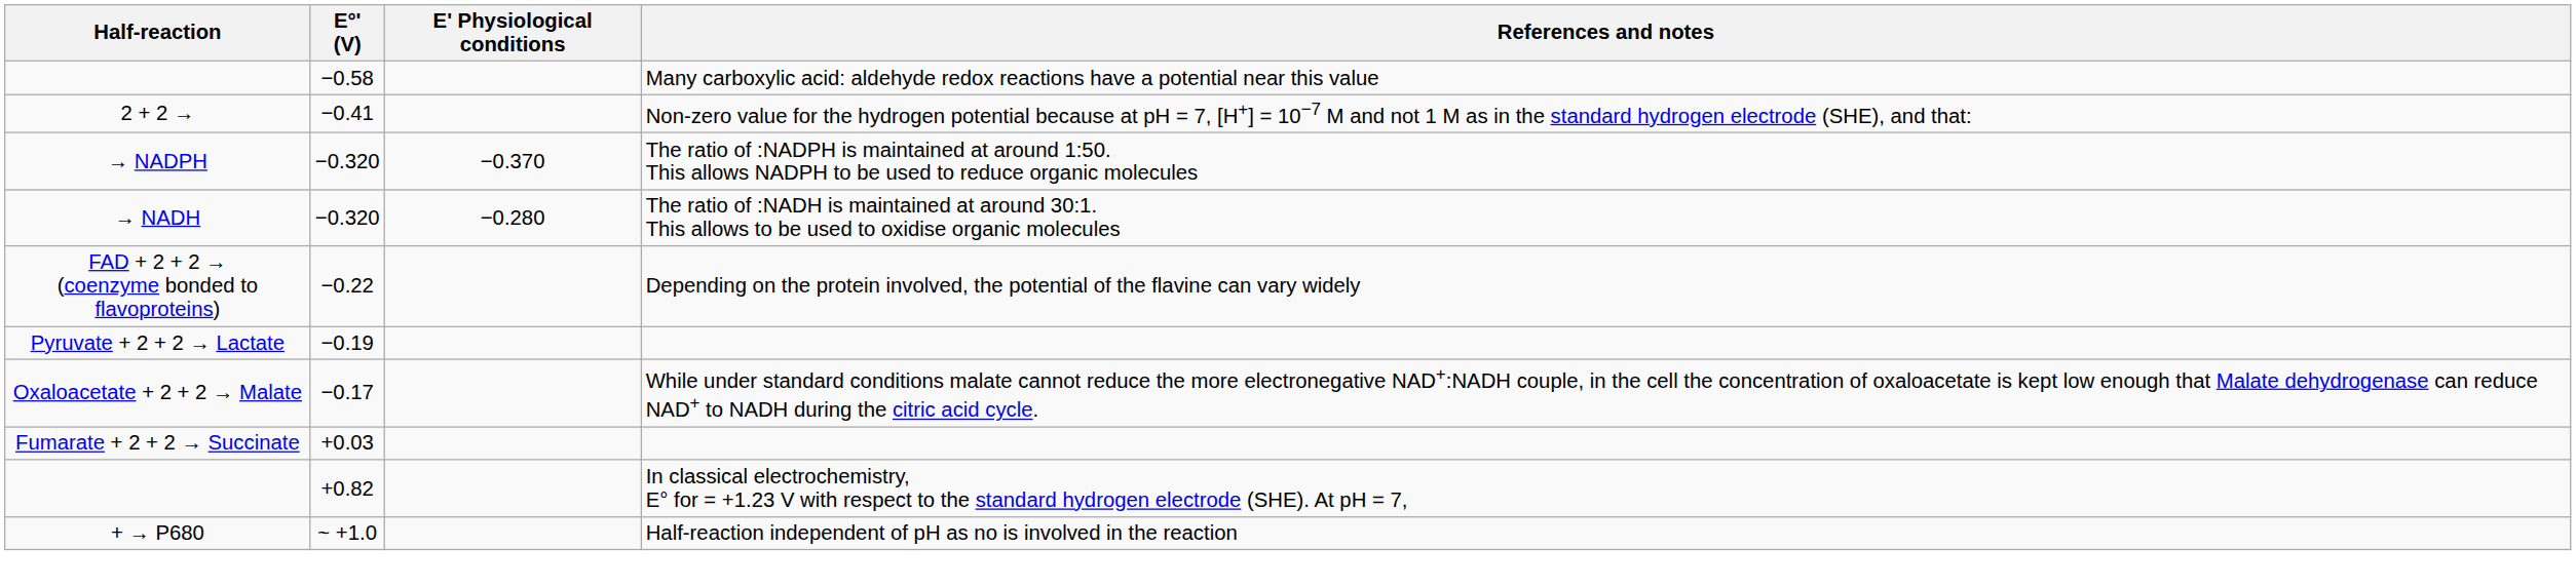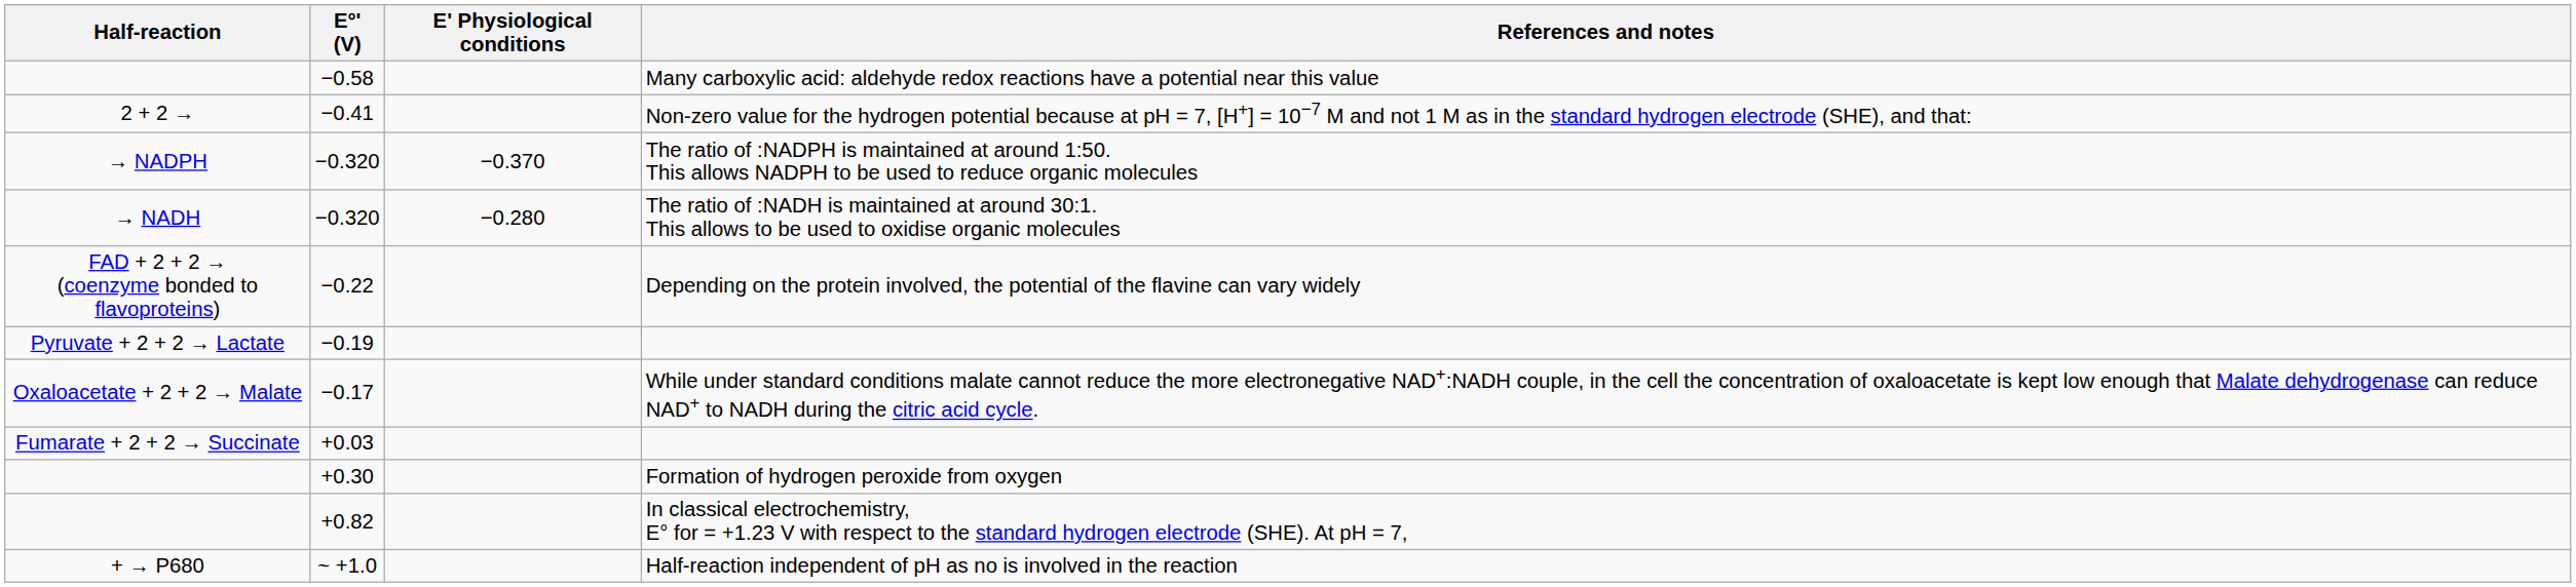 <table class="wikitable">
 <tr>
 <th>Half-reaction</th>
 <th>E°'<br>(V)</th>
 <th>E' Physiological conditions</th>
 <th>References and notes</th>
 </tr>
 <tr>
 <td align="center"></td>
 <td align="center">−0.58</td>
 <td></td>
 <td>Many carboxylic acid: aldehyde redox reactions have a potential near this value</td>
 </tr>
 <tr>
 <td align="center">2 + 2 → </td>
 <td align="center">−0.41</td>
 <td></td>
 <td>Non-zero value for the hydrogen potential because at pH = 7, [H<sup>+</sup>] = 10<sup>−7</sup> M and not 1 M as in the <a href='#'>standard hydrogen electrode</a> (SHE), and that: </td>
 </tr>
 <tr>
 <td align="center"> → <a href='#'>NADPH</a></td>
 <td align="center">−0.320</td>
 <td align="center">−0.370</td>
 <td>The ratio of :NADPH is maintained at around 1:50.<br>This allows NADPH to be used to reduce organic molecules</td>
 </tr>
 <tr>
 <td align="center"> → <a href='#'>NADH</a></td>
 <td align="center">−0.320</td>
 <td align="center">−0.280</td>
 <td>The ratio of :NADH is maintained at around 30:1.<br>This allows  to be used to oxidise organic molecules</td>
 </tr>
 <tr>
 <td align="center"><a href='#'>FAD</a> + 2 + 2 → <br>(<a href='#'>coenzyme</a> bonded to <a href='#'>flavoproteins</a>)</td>
 <td align="center">−0.22</td>
 <td></td>
 <td>Depending on the protein involved, the potential of the flavine can vary widely</td>
 </tr>
 <tr>
 <td align="center"><a href='#'>Pyruvate</a> + 2 + 2 → <a href='#'>Lactate</a></td>
 <td align="center">−0.19</td>
 <td></td>
 <td></td>
 </tr>
 <tr>
 <td align="center"><a href='#'>Oxaloacetate</a> + 2 + 2 → <a href='#'>Malate</a></td>
 <td align="center">−0.17</td>
 <td></td>
 <td> While under standard conditions malate cannot reduce the more electronegative NAD<sup>+</sup>:NADH couple, in the cell the concentration of oxaloacetate is kept low enough that <a href='#'>Malate dehydrogenase</a> can reduce NAD<sup>+</sup> to NADH during the <a href='#'>citric acid cycle</a>.</td>
 </tr>
 <tr>
 <td align="center"><a href='#'>Fumarate</a> + 2 + 2 → <a href='#'>Succinate</a></td>
 <td align="center">+0.03</td>
 <td></td>
 <td></td>
 </tr>
 <tr>
 <td align="center"></td>
+<td align="center">+0.30</td>
+<td></td>
+<td>Formation of hydrogen peroxide from oxygen</td>
+</tr>
+<tr>
+<td align="center"></td>
 <td align="center">+0.82</td>
 <td></td>
 <td>In classical electrochemistry, <br>E° for  = +1.23 V with respect to the <a href='#'>standard hydrogen electrode</a> (SHE). At pH = 7, </td>
 </tr>
 <tr>
 <td align="center"> +  → P680</td>
 <td align="center">~ +1.0</td>
 <td></td>
 <td>Half-reaction independent of pH as no  is involved in the reaction</td>
 </tr>
 </table>
